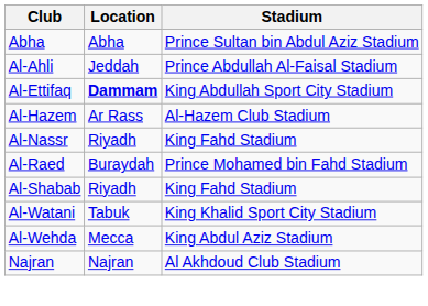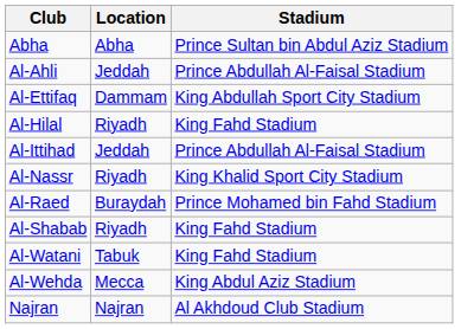 <table class="wikitable sortable">
 <tr>
 <th>Club</th>
 <th>Location</th>
 <th>Stadium</th>
 </tr>
 <tr>
 <td><a href='#'>Abha</a></td>
 <td><a href='#'>Abha</a></td>
 <td><a href='#'>Prince Sultan bin Abdul Aziz Stadium</a></td>
 </tr>
 <tr>
 <td><a href='#'>Al-Ahli</a></td>
 <td><a href='#'>Jeddah</a></td>
 <td><a href='#'>Prince Abdullah Al-Faisal Stadium</a></td>
 </tr>
 <tr>
 <td><a href='#'>Al-Ettifaq</a></td>
-<td><strong><a href='#'>Dammam</a></strong></td>
+<td><a href='#'>Dammam</a></td>
 <td><a href='#'>King Abdullah Sport City Stadium</a></td>
 </tr>
 <tr>
-<td><a href='#'>Al-Hazem</a></td>
-<td><a href='#'>Ar Rass</a></td>
-<td><a href='#'>Al-Hazem Club Stadium</a></td>
+<td><a href='#'>Al-Hilal</a></td>
+<td><a href='#'>Riyadh</a></td>
+<td><a href='#'>King Fahd Stadium</a></td>
+</tr>
+<tr>
+<td><a href='#'>Al-Ittihad</a></td>
+<td><a href='#'>Jeddah</a></td>
+<td><a href='#'>Prince Abdullah Al-Faisal Stadium</a></td>
 </tr>
 <tr>
 <td><a href='#'>Al-Nassr</a></td>
 <td><a href='#'>Riyadh</a></td>
-<td><a href='#'>King Fahd Stadium</a></td>
+<td><a href='#'>King Khalid Sport City Stadium</a></td>
 </tr>
 <tr>
 <td><a href='#'>Al-Raed</a></td>
 <td><a href='#'>Buraydah</a></td>
 <td><a href='#'>Prince Mohamed bin Fahd Stadium</a></td>
 </tr>
 <tr>
 <td><a href='#'>Al-Shabab</a></td>
 <td><a href='#'>Riyadh</a></td>
 <td><a href='#'>King Fahd Stadium</a></td>
 </tr>
 <tr>
 <td><a href='#'>Al-Watani</a></td>
 <td><a href='#'>Tabuk</a></td>
-<td><a href='#'>King Khalid Sport City Stadium</a></td>
+<td><a href='#'>King Fahd Stadium</a></td>
 </tr>
 <tr>
 <td><a href='#'>Al-Wehda</a></td>
 <td><a href='#'>Mecca</a></td>
 <td><a href='#'>King Abdul Aziz Stadium</a></td>
 </tr>
 <tr>
 <td><a href='#'>Najran</a></td>
 <td><a href='#'>Najran</a></td>
 <td><a href='#'>Al Akhdoud Club Stadium</a></td>
 </tr>
 </table>
